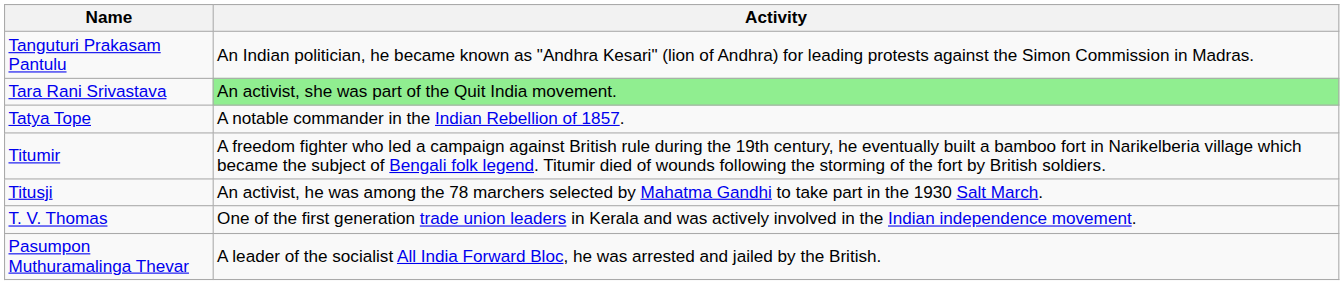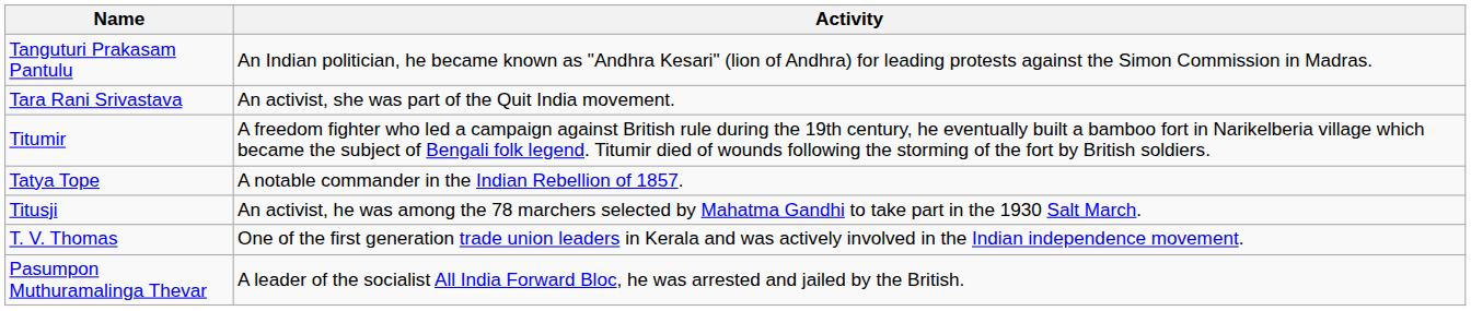 <table class="wikitable">
 <tr>
 <th>Name</th>
 <th>Activity</th>
 </tr>
 <tr>
 <td><a href='#'>Tanguturi Prakasam Pantulu</a></td>
 <td>An Indian politician, he became known as "Andhra Kesari" (lion of Andhra) for leading protests against the Simon Commission in Madras.</td>
 </tr>
 <tr>
 <td><a href='#'>Tara Rani Srivastava</a></td>
-<td style="background: lightgreen;">An activist, she was part of the Quit India movement.</td>
+<td>An activist, she was part of the Quit India movement.</td>
+</tr>
+<tr>
+<td><a href='#'>Titumir</a></td>
+<td>A freedom fighter who led a campaign against British rule during the 19th century, he eventually built a bamboo fort in Narikelberia village which became the subject of <a href='#'>Bengali folk legend</a>. Titumir died of wounds following the storming of the fort by British soldiers.</td>
 </tr>
 <tr>
 <td><a href='#'>Tatya Tope</a></td>
 <td>A notable commander in the <a href='#'>Indian Rebellion of 1857</a>.</td>
-</tr>
-<tr>
-<td><a href='#'>Titumir</a></td>
-<td>A freedom fighter who led a campaign against British rule during the 19th century, he eventually built a bamboo fort in Narikelberia village which became the subject of <a href='#'>Bengali folk legend</a>. Titumir died of wounds following the storming of the fort by British soldiers.</td>
 </tr>
 <tr>
 <td><a href='#'>Titusji</a></td>
 <td>An activist, he was among the 78 marchers selected by <a href='#'>Mahatma Gandhi</a> to take part in the 1930 <a href='#'>Salt March</a>.</td>
 </tr>
 <tr>
 <td><a href='#'>T. V. Thomas</a></td>
 <td>One of the first generation <a href='#'>trade union leaders</a> in Kerala and was actively involved in the <a href='#'>Indian independence movement</a>.</td>
 </tr>
 <tr>
 <td><a href='#'>Pasumpon Muthuramalinga Thevar</a></td>
 <td>A leader of the socialist <a href='#'>All India Forward Bloc</a>, he was arrested and jailed by the British.</td>
 </tr>
 </table>
